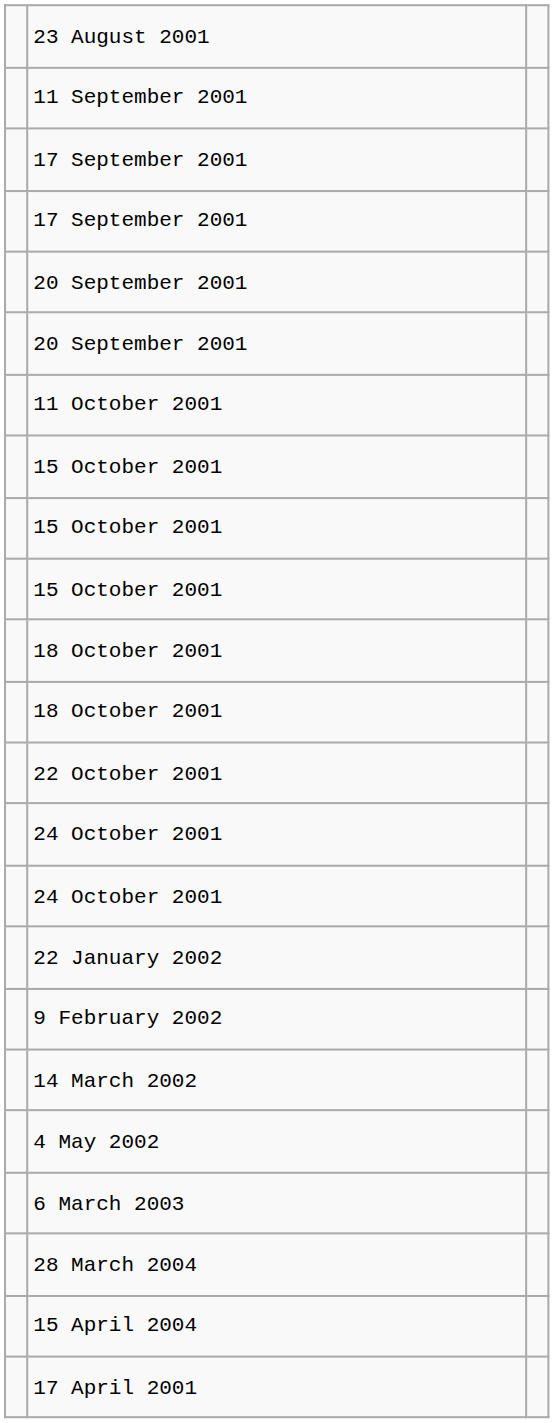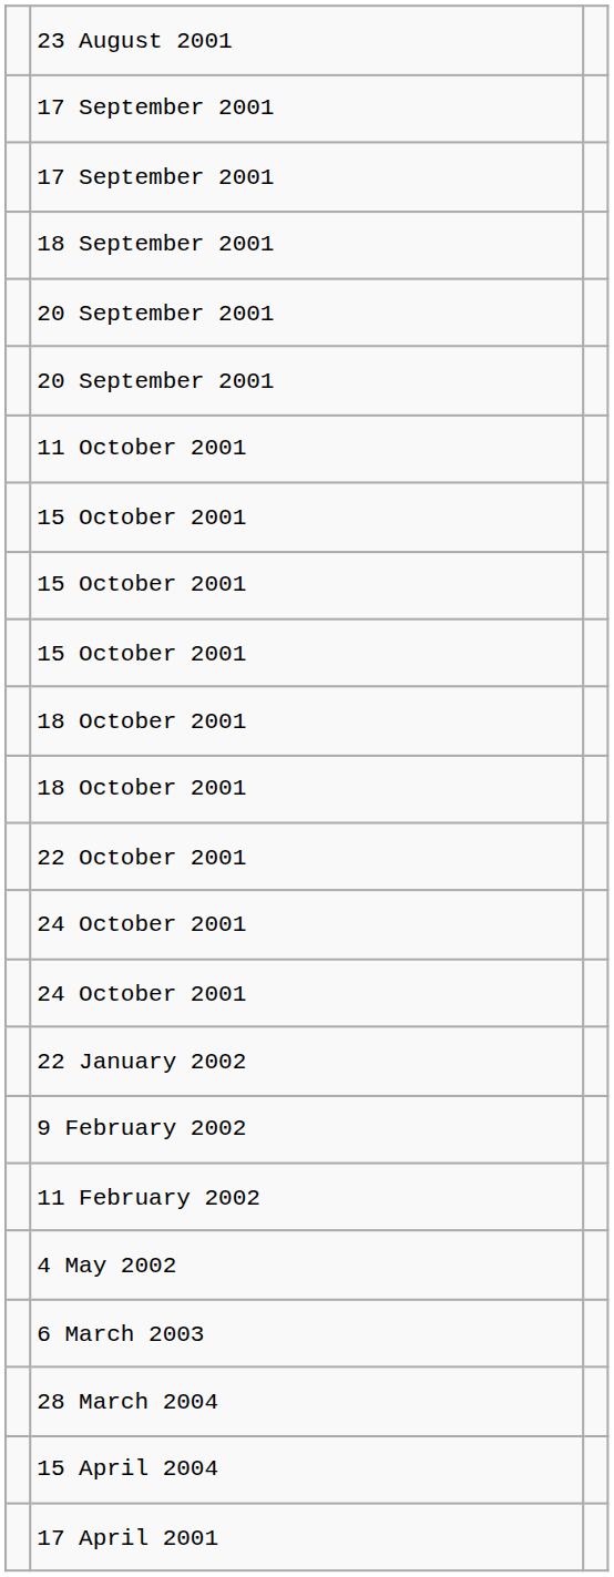 <table class="wikitable" style="font-size: 80%; float: left; width: 26em; margin-right: 1em; height: 700px">
 <tr>
 <td></td>
 <td>23 August 2001</td>
-<td></td>
-</tr>
-<tr>
-<td></td>
-<td>11 September 2001</td>
 <td></td>
 </tr>
 <tr>
 <td></td>
 <td>17 September 2001</td>
 <td></td>
 </tr>
 <tr>
 <td></td>
 <td>17 September 2001</td>
+<td></td>
+</tr>
+<tr>
+<td></td>
+<td>18 September 2001</td>
 <td></td>
 </tr>
 <tr>
 <td></td>
 <td>20 September 2001</td>
 <td></td>
 </tr>
 <tr>
 <td></td>
 <td>20 September 2001</td>
 <td></td>
 </tr>
 <tr>
 <td></td>
 <td>11 October 2001</td>
 <td></td>
 </tr>
 <tr>
 <td></td>
 <td>15 October 2001</td>
 <td></td>
 </tr>
 <tr>
 <td></td>
 <td>15 October 2001</td>
 <td></td>
 </tr>
 <tr>
 <td></td>
 <td>15 October 2001</td>
 <td></td>
 </tr>
 <tr>
 <td></td>
 <td>18 October 2001</td>
 <td></td>
 </tr>
 <tr>
 <td></td>
 <td>18 October 2001</td>
 <td></td>
 </tr>
 <tr>
 <td></td>
 <td>22 October 2001</td>
 <td></td>
 </tr>
 <tr>
 <td></td>
 <td>24 October 2001</td>
 <td></td>
 </tr>
 <tr>
 <td></td>
 <td>24 October 2001</td>
 <td></td>
 </tr>
 <tr>
 <td></td>
 <td>22 January 2002</td>
 <td></td>
 </tr>
 <tr>
 <td></td>
 <td>9 February 2002</td>
 <td></td>
 </tr>
 <tr>
 <td></td>
-<td>14 March 2002</td>
+<td>11 February 2002</td>
 <td></td>
 </tr>
 <tr>
 <td></td>
 <td>4 May 2002</td>
 <td></td>
 </tr>
 <tr>
 <td></td>
 <td>6 March 2003</td>
 <td></td>
 </tr>
 <tr>
 <td></td>
 <td>28 March 2004</td>
 <td></td>
 </tr>
 <tr>
 <td></td>
 <td>15 April 2004</td>
 <td></td>
 </tr>
 <tr>
 <td></td>
 <td>17 April 2001</td>
 <td></td>
 </tr>
 </table>
